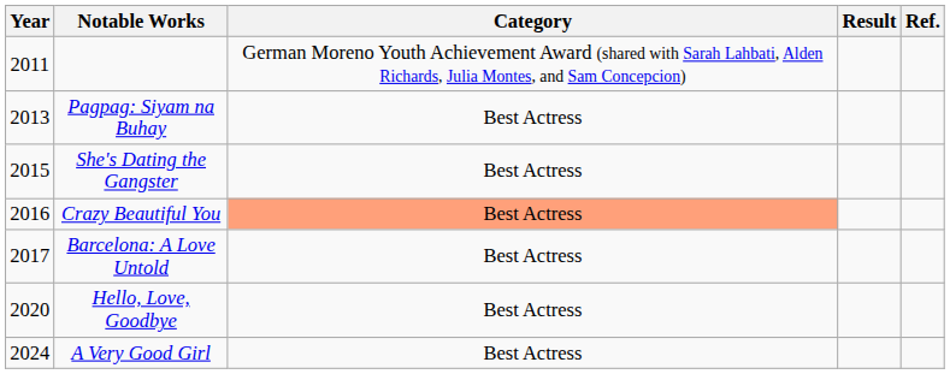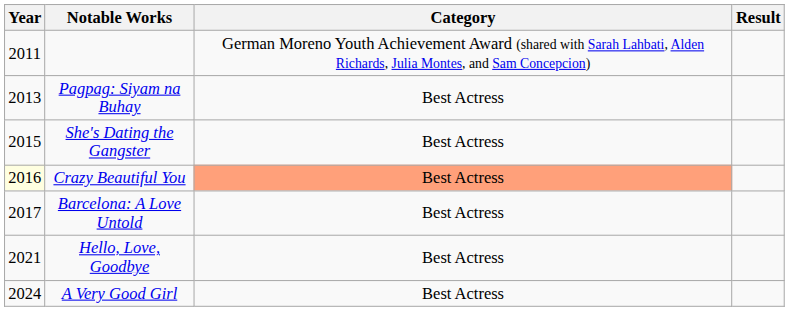 <table class="wikitable sortable"  style="text-align:center; width:60%;">
 <tr>
 <th>Year</th>
 <th>Notable Works</th>
 <th>Category</th>
 <th>Result</th>
-<th>Ref.</th>
 </tr>
 <tr>
 <td>2011</td>
 <td></td>
 <td>German Moreno Youth Achievement Award <small>(shared with <a href='#'>Sarah Lahbati</a>, <a href='#'>Alden Richards</a>, <a href='#'>Julia Montes</a>, and <a href='#'>Sam Concepcion</a>)</small></td>
-<td></td>
 <td></td>
 </tr>
 <tr>
 <td>2013</td>
 <td><em><a href='#'>Pagpag: Siyam na Buhay</a></em></td>
 <td>Best Actress</td>
 <td></td>
-<td></td>
 </tr>
 <tr>
 <td>2015</td>
 <td><em><a href='#'>She's Dating the Gangster</a></em></td>
 <td>Best Actress</td>
 <td></td>
-<td></td>
 </tr>
 <tr>
-<td>2016</td>
+<td style="background: lightyellow;">2016</td>
 <td><em><a href='#'>Crazy Beautiful You</a></em></td>
 <td style="background: lightsalmon;">Best Actress</td>
-<td></td>
 <td></td>
 </tr>
 <tr>
 <td>2017</td>
 <td><em><a href='#'>Barcelona: A Love Untold</a></em></td>
 <td>Best Actress</td>
 <td></td>
-<td></td>
 </tr>
 <tr>
-<td>2020</td>
+<td>2021</td>
 <td><em><a href='#'>Hello, Love, Goodbye</a></em></td>
 <td>Best Actress</td>
-<td></td>
 <td></td>
 </tr>
 <tr>
 <td>2024</td>
 <td><em><a href='#'>A Very Good Girl</a></em></td>
 <td>Best Actress</td>
 <td></td>
-<td></td>
 </tr>
 </table>
